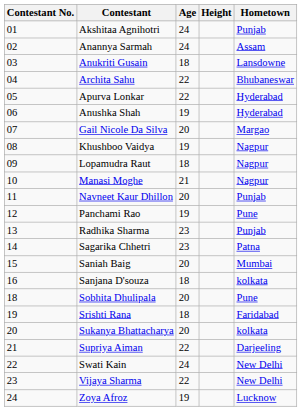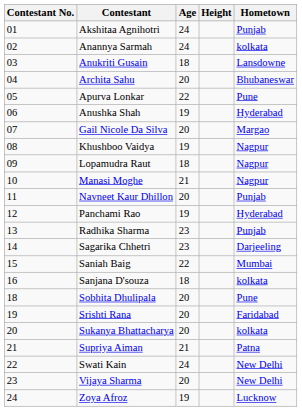 <table class="sortable wikitable">
 <tr style="background:#ccc;">
 <th>Contestant No.</th>
 <th>Contestant</th>
 <th>Age</th>
 <th>Height</th>
 <th>Hometown</th>
 </tr>
 <tr>
 <td>01</td>
 <td>Akshitaa Agnihotri</td>
 <td>24</td>
 <td></td>
 <td><a href='#'>Punjab</a></td>
 </tr>
 <tr>
 <td>02</td>
 <td>Anannya Sarmah</td>
 <td>24</td>
 <td></td>
-<td><a href='#'>Assam</a></td>
+<td><a href='#'>kolkata</a></td>
 </tr>
 <tr>
 <td>03</td>
 <td><a href='#'>Anukriti Gusain</a></td>
 <td>18</td>
 <td></td>
 <td><a href='#'>Lansdowne</a></td>
 </tr>
 <tr>
 <td>04</td>
 <td><a href='#'>Archita Sahu</a></td>
-<td>22</td>
+<td>20</td>
 <td></td>
 <td><a href='#'>Bhubaneswar</a></td>
 </tr>
 <tr>
 <td>05</td>
 <td>Apurva Lonkar</td>
 <td>22</td>
 <td></td>
-<td><a href='#'>Hyderabad</a></td>
+<td><a href='#'>Pune</a></td>
 </tr>
 <tr>
 <td>06</td>
 <td>Anushka Shah</td>
 <td>19</td>
 <td></td>
 <td><a href='#'>Hyderabad</a></td>
 </tr>
 <tr>
 <td>07</td>
 <td><a href='#'>Gail Nicole Da Silva</a></td>
 <td>20</td>
 <td></td>
 <td><a href='#'>Margao</a></td>
 </tr>
 <tr>
 <td>08</td>
 <td>Khushboo Vaidya</td>
 <td>19</td>
 <td></td>
 <td><a href='#'>Nagpur</a></td>
 </tr>
 <tr>
 <td>09</td>
 <td>Lopamudra Raut</td>
 <td>18</td>
 <td></td>
 <td><a href='#'>Nagpur</a></td>
 </tr>
 <tr>
 <td>10</td>
 <td><a href='#'>Manasi Moghe</a></td>
 <td>21</td>
 <td></td>
 <td><a href='#'>Nagpur</a></td>
 </tr>
 <tr>
 <td>11</td>
 <td><a href='#'>Navneet Kaur Dhillon</a></td>
 <td>20</td>
 <td></td>
 <td><a href='#'>Punjab</a></td>
 </tr>
 <tr>
 <td>12</td>
 <td>Panchami Rao</td>
 <td>19</td>
 <td></td>
-<td><a href='#'>Pune</a></td>
+<td><a href='#'>Hyderabad</a></td>
 </tr>
 <tr>
 <td>13</td>
 <td>Radhika Sharma</td>
 <td>23</td>
 <td></td>
 <td><a href='#'>Punjab</a></td>
 </tr>
 <tr>
 <td>14</td>
 <td>Sagarika Chhetri</td>
 <td>23</td>
 <td></td>
-<td><a href='#'>Patna</a></td>
+<td><a href='#'>Darjeeling</a></td>
 </tr>
 <tr>
 <td>15</td>
 <td>Saniah Baig</td>
-<td>20</td>
+<td>22</td>
 <td></td>
 <td><a href='#'>Mumbai</a></td>
 </tr>
 <tr>
 <td>16</td>
 <td>Sanjana D'souza</td>
 <td>18</td>
 <td></td>
 <td><a href='#'>kolkata</a></td>
 </tr>
 <tr>
 <td>18</td>
 <td><a href='#'>Sobhita Dhulipala</a></td>
 <td>20</td>
 <td></td>
 <td><a href='#'>Pune</a></td>
 </tr>
 <tr>
 <td>19</td>
 <td><a href='#'>Srishti Rana</a></td>
-<td>18</td>
+<td>20</td>
 <td></td>
 <td><a href='#'>Faridabad</a></td>
 </tr>
 <tr>
 <td>20</td>
 <td><a href='#'>Sukanya Bhattacharya</a></td>
 <td>20</td>
 <td></td>
 <td><a href='#'>kolkata</a></td>
 </tr>
 <tr>
 <td>21</td>
 <td><a href='#'>Supriya Aiman</a></td>
-<td>22</td>
+<td>21</td>
 <td></td>
-<td><a href='#'>Darjeeling</a></td>
+<td><a href='#'>Patna</a></td>
 </tr>
 <tr>
 <td>22</td>
 <td>Swati Kain</td>
 <td>24</td>
 <td></td>
 <td><a href='#'>New Delhi</a></td>
 </tr>
 <tr>
 <td>23</td>
 <td><a href='#'>Vijaya Sharma</a></td>
-<td>22</td>
+<td>20</td>
 <td></td>
 <td><a href='#'>New Delhi</a></td>
 </tr>
 <tr>
 <td>24</td>
 <td><a href='#'>Zoya Afroz</a></td>
 <td>19</td>
 <td></td>
 <td><a href='#'>Lucknow</a></td>
 </tr>
 </table>
